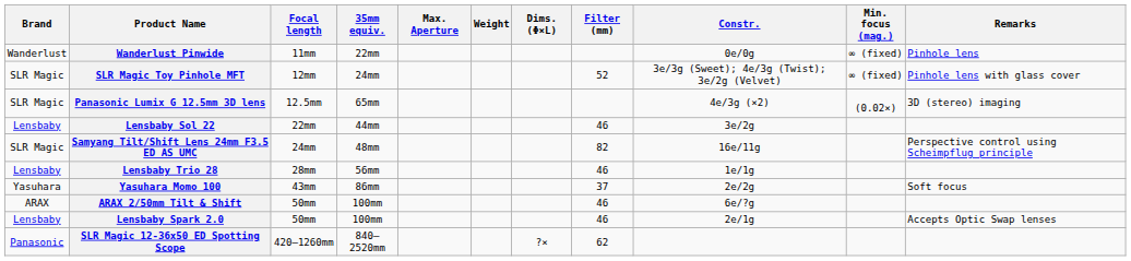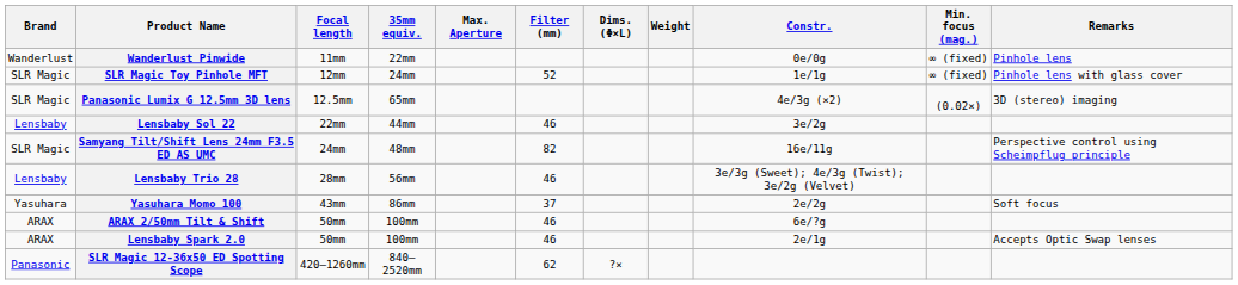 <table class="wikitable sortable" style="font-size:85%;text-align:center;">
 <tr>
 <th>Brand</th>
 <th>Product Name</th>
 <th><a href='#'>Focal length</a></th>
 <th><a href='#'>35mm equiv.</a></th>
 <th>Max. <a href='#'>Aperture</a></th>
+<th><a href='#'>Filter</a> (mm)</th>
+<th>Dims. (Φ×L)</th>
 <th>Weight</th>
-<th>Dims. (Φ×L)</th>
-<th><a href='#'>Filter</a> (mm)</th>
 <th><a href='#'>Constr.</a></th>
 <th>Min. focus<br><a href='#'>(mag.)</a></th>
 <th class="unsortable">Remarks</th>
 </tr>
 <tr>
 <td>Wanderlust</td>
 <th><a href='#'>Wanderlust Pinwide</a></th>
 <td>11mm</td>
 <td>22mm</td>
 <td></td>
 <td></td>
 <td></td>
 <td></td>
 <td>0e/0g</td>
 <td>∞ (fixed)</td>
 <td style="text-align:left;"><a href='#'>Pinhole lens</a></td>
 </tr>
 <tr>
 <td>SLR Magic</td>
 <th><a href='#'>SLR Magic Toy Pinhole MFT</a></th>
 <td>12mm</td>
 <td>24mm</td>
 <td></td>
+<td>52</td>
 <td></td>
 <td></td>
-<td>52</td>
-<td>3e/3g (Sweet); 4e/3g (Twist); 3e/2g (Velvet)</td>
+<td>1e/1g</td>
 <td>∞ (fixed)</td>
 <td style="text-align:left;"><a href='#'>Pinhole lens</a> with glass cover</td>
 </tr>
 <tr>
 <td>SLR Magic</td>
 <th><a href='#'>Panasonic Lumix G 12.5mm 3D lens</a></th>
 <td>12.5mm</td>
 <td>65mm</td>
 <td></td>
 <td></td>
 <td></td>
 <td></td>
 <td>4e/3g (×2)</td>
 <td><br>(0.02×)</td>
 <td style="text-align:left;">3D (stereo) imaging</td>
 </tr>
 <tr>
 <td><a href='#'>Lensbaby</a></td>
 <th><a href='#'>Lensbaby Sol 22</a></th>
 <td>22mm</td>
 <td>44mm</td>
 <td></td>
+<td>46</td>
 <td></td>
 <td></td>
-<td>46</td>
 <td>3e/2g</td>
 <td></td>
 <td style="text-align:left;"></td>
 </tr>
 <tr>
 <td>SLR Magic</td>
 <th><a href='#'>Samyang Tilt/Shift Lens 24mm F3.5 ED AS UMC</a></th>
 <td>24mm</td>
 <td>48mm</td>
 <td></td>
+<td>82</td>
 <td></td>
 <td></td>
-<td>82</td>
 <td>16e/11g</td>
 <td></td>
 <td style="text-align:left;">Perspective control using <a href='#'>Scheimpflug principle</a></td>
 </tr>
 <tr>
 <td><a href='#'>Lensbaby</a></td>
 <th><a href='#'>Lensbaby Trio 28</a></th>
 <td>28mm</td>
 <td>56mm</td>
 <td></td>
+<td>46</td>
 <td></td>
 <td></td>
-<td>46</td>
-<td>1e/1g</td>
+<td>3e/3g (Sweet); 4e/3g (Twist); 3e/2g (Velvet)</td>
 <td></td>
 <td style="text-align:left;"></td>
 </tr>
 <tr>
 <td>Yasuhara</td>
 <th><a href='#'>Yasuhara Momo 100</a></th>
 <td>43mm</td>
 <td>86mm</td>
 <td></td>
+<td>37</td>
 <td></td>
 <td></td>
-<td>37</td>
 <td>2e/2g</td>
 <td></td>
 <td style="text-align:left;">Soft focus</td>
 </tr>
 <tr>
 <td>ARAX</td>
 <th><a href='#'>ARAX 2/50mm Tilt & Shift</a></th>
 <td>50mm</td>
 <td>100mm</td>
 <td></td>
+<td>46</td>
 <td></td>
 <td></td>
-<td>46</td>
 <td>6e/?g</td>
 <td></td>
 <td style="text-align:left;"></td>
 </tr>
 <tr>
-<td><a href='#'>Lensbaby</a></td>
+<td>ARAX</td>
 <th><a href='#'>Lensbaby Spark 2.0</a></th>
 <td>50mm</td>
 <td>100mm</td>
 <td></td>
+<td>46</td>
 <td></td>
 <td></td>
-<td>46</td>
 <td>2e/1g</td>
 <td></td>
 <td style="text-align:left;">Accepts Optic Swap lenses</td>
 </tr>
 <tr>
 <td><a href='#'>Panasonic</a></td>
 <th><a href='#'>SLR Magic 12-36x50 ED Spotting Scope</a></th>
 <td>420–1260mm</td>
 <td>840–2520mm</td>
 <td></td>
+<td>62</td>
+<td>?×</td>
 <td></td>
-<td>?×</td>
-<td>62</td>
 <td></td>
 <td></td>
 <td style="text-align:left;"></td>
 </tr>
 </table>
